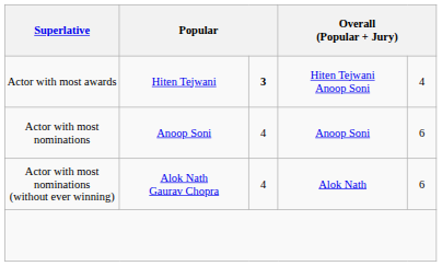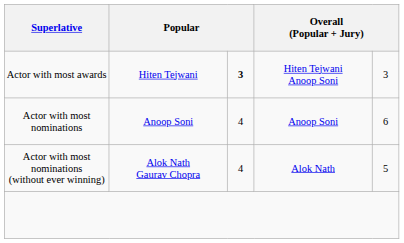 <table class="wikitable" style="text-align: center">
 <tr style="height:4.5em;">
 <th style="width:350px;"><a href='#'>Superlative</a></th>
 <th colspan="2" style="width:600px;">Popular</th>
 <th colspan="2" style="width:600px;">Overall<br>(Popular + Jury)</th>
 </tr>
 <tr style="height:4.5em;">
 <td style="width:350px;">Actor with most awards</td>
 <td style="width:500px;"><a href='#'>Hiten Tejwani</a></td>
 <td style="width:100px;"><strong>3</strong></td>
 <td style="width:500px;"><a href='#'>Hiten Tejwani</a><br><a href='#'>Anoop Soni</a></td>
-<td style="width:100px;">4</td>
+<td style="width:100px;">3</td>
 </tr>
 <tr style="height:4.5em;">
 <td>Actor with most nominations</td>
 <td style="width:500px;"><a href='#'>Anoop Soni</a></td>
 <td style="width:100px;">4</td>
 <td style="width:500px;"><a href='#'>Anoop Soni</a></td>
 <td style="width:100px;">6</td>
 </tr>
 <tr style="height:4.5em;">
 <td>Actor with most nominations<br>(without ever winning)</td>
 <td style="width:500px;"><a href='#'>Alok Nath</a><br><a href='#'>Gaurav Chopra</a></td>
 <td style="width:100px;">4</td>
 <td style="width:500px;"><a href='#'>Alok Nath</a></td>
-<td style="width:100px;">6</td>
+<td style="width:100px;">5</td>
 </tr>
 <tr style="height:4.5em;">
 </tr>
 </table>
